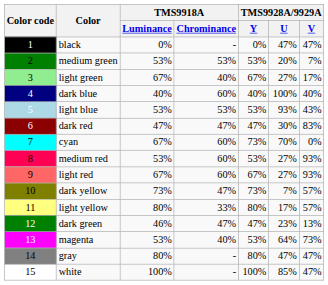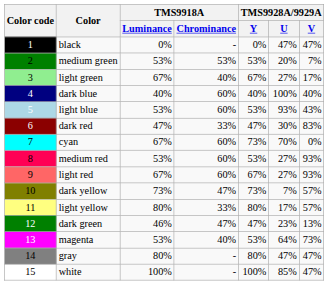 <table class="wikitable sortable centered">
 <tr>
 <th rowspan="2">Color code</th>
 <th rowspan="2">Color</th>
 <th colspan="2">TMS9918A</th>
 <th colspan="3">TMS9928A/9929A</th>
 </tr>
 <tr>
 <th><a href='#'>Luminance</a></th>
 <th><a href='#'>Chrominance</a></th>
 <th><a href='#'>Y</a></th>
 <th><a href='#'>U</a></th>
 <th><a href='#'>V</a></th>
 </tr>
 <tr>
 <td style="text-align: center; background:#000000; color:white">1</td>
 <td>black</td>
 <td style="text-align: right ;">0%</td>
 <td style="text-align: right ;">-</td>
 <td style="text-align: right ;">0%</td>
 <td style="text-align: right ;">47%</td>
 <td style="text-align: right ;">47%</td>
 </tr>
 <tr>
 <td style="text-align: center; background:#008000">2</td>
 <td>medium green</td>
 <td style="text-align: right ;">53%</td>
 <td style="text-align: right ;">53%</td>
 <td style="text-align: right ;">53%</td>
 <td style="text-align: right ;">20%</td>
 <td style="text-align: right ;">7%</td>
 </tr>
 <tr>
 <td style="text-align: center; background:#90EE90">3</td>
 <td>light green</td>
 <td style="text-align: right ;">67%</td>
 <td style="text-align: right ;">40%</td>
 <td style="text-align: right ;">67%</td>
 <td style="text-align: right ;">27%</td>
 <td style="text-align: right ;">17%</td>
 </tr>
 <tr>
 <td style="text-align: center; background:#000080; color:white">4</td>
 <td>dark blue</td>
 <td style="text-align: right ;">40%</td>
 <td style="text-align: right ;">60%</td>
 <td style="text-align: right ;">40%</td>
 <td style="text-align: right ;">100%</td>
 <td style="text-align: right ;">40%</td>
 </tr>
 <tr>
 <td style="text-align: center; background:#ADD8E6; color:white">5</td>
 <td>light blue</td>
 <td style="text-align: right ;">53%</td>
-<td style="text-align: right ;">53%</td>
+<td style="text-align: right ;">60%</td>
 <td style="text-align: right ;">53%</td>
 <td style="text-align: right ;">93%</td>
 <td style="text-align: right ;">43%</td>
 </tr>
 <tr>
 <td style="text-align: center; background:#8B0000; color:white">6</td>
 <td>dark red</td>
 <td style="text-align: right ;">47%</td>
-<td style="text-align: right ;">47%</td>
+<td style="text-align: right ;">33%</td>
 <td style="text-align: right ;">47%</td>
 <td style="text-align: right ;">30%</td>
 <td style="text-align: right ;">83%</td>
 </tr>
 <tr>
 <td style="text-align: center; background:#00FFFF">7</td>
 <td>cyan</td>
 <td style="text-align: right ;">67%</td>
 <td style="text-align: right ;">60%</td>
 <td style="text-align: right ;">73%</td>
 <td style="text-align: right ;">70%</td>
 <td style="text-align: right ;">0%</td>
 </tr>
 <tr>
 <td style="text-align: center; background:#FF0055">8</td>
 <td>medium red</td>
 <td style="text-align: right ;">53%</td>
 <td style="text-align: right ;">60%</td>
 <td style="text-align: right ;">53%</td>
 <td style="text-align: right ;">27%</td>
 <td style="text-align: right ;">93%</td>
 </tr>
 <tr>
 <td style="text-align: center; background:#FF6666">9</td>
 <td>light red</td>
 <td style="text-align: right ;">67%</td>
 <td style="text-align: right ;">60%</td>
 <td style="text-align: right ;">67%</td>
 <td style="text-align: right ;">27%</td>
 <td style="text-align: right ;">93%</td>
 </tr>
 <tr>
 <td style="text-align: center; background:#808000">10</td>
 <td>dark yellow</td>
 <td style="text-align: right ;">73%</td>
 <td style="text-align: right ;">47%</td>
 <td style="text-align: right ;">73%</td>
 <td style="text-align: right ;">7%</td>
 <td style="text-align: right ;">57%</td>
 </tr>
 <tr>
 <td style="text-align: center; background:#FFFF80">11</td>
 <td>light yellow</td>
 <td style="text-align: right ;">80%</td>
 <td style="text-align: right ;">33%</td>
 <td style="text-align: right ;">80%</td>
 <td style="text-align: right ;">17%</td>
 <td style="text-align: right ;">57%</td>
 </tr>
 <tr>
 <td style="text-align: center; background:#008000; color:white">12</td>
 <td>dark green</td>
 <td style="text-align: right ;">46%</td>
 <td style="text-align: right ;">47%</td>
 <td style="text-align: right ;">47%</td>
 <td style="text-align: right ;">23%</td>
 <td style="text-align: right ;">13%</td>
 </tr>
 <tr>
 <td style="text-align: center; background:#FF00FF; color:white">13</td>
 <td>magenta</td>
 <td style="text-align: right ;">53%</td>
 <td style="text-align: right ;">40%</td>
 <td style="text-align: right ;">53%</td>
 <td style="text-align: right ;">64%</td>
 <td style="text-align: right ;">73%</td>
 </tr>
 <tr>
 <td style="text-align: center; background:#808080">14</td>
 <td>gray</td>
 <td style="text-align: right ;">80%</td>
 <td style="text-align: right ;">-</td>
 <td style="text-align: right ;">80%</td>
 <td style="text-align: right ;">47%</td>
 <td style="text-align: right ;">47%</td>
 </tr>
 <tr>
 <td style="text-align: center; background:#FFFFFF">15</td>
 <td>white</td>
 <td style="text-align: right ;">100%</td>
 <td style="text-align: right ;">-</td>
 <td style="text-align: right ;">100%</td>
 <td style="text-align: right ;">85%</td>
 <td style="text-align: right ;">47%</td>
 </tr>
 </table>
